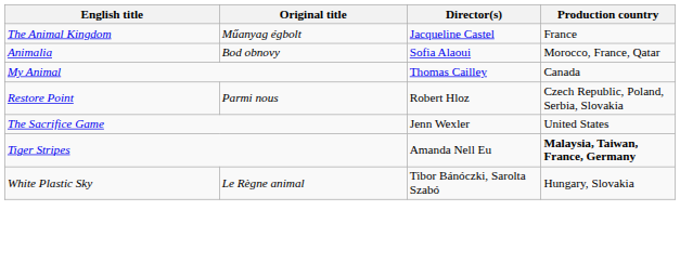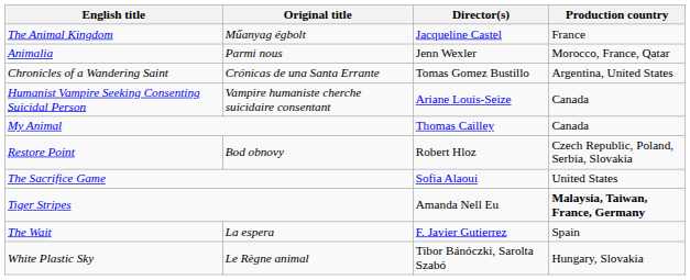 <table class="sortable wikitable" width="100%" cellpadding="5">
 <tr>
 <th scope="col" width="32%">English title</th>
 <th scope="col" width="28%">Original title</th>
 <th scope="col" width="20%">Director(s)</th>
 <th scope="col" width="20%">Production country</th>
 </tr>
 <tr>
 <td><em><a href='#'>The Animal Kingdom</a></em></td>
 <td><em>Műanyag égbolt</em></td>
 <td><a href='#'>Jacqueline Castel</a></td>
 <td>France</td>
 </tr>
 <tr>
 <td><em><a href='#'>Animalia</a></em></td>
-<td><em>Bod obnovy</em></td>
-<td><a href='#'>Sofia Alaoui</a></td>
+<td><em>Parmi nous</em></td>
+<td>Jenn Wexler</td>
 <td>Morocco, France, Qatar</td>
+</tr>
+<tr>
+<td><em>Chronicles of a Wandering Saint</em></td>
+<td><em>Crónicas de una Santa Errante</em></td>
+<td>Tomas Gomez Bustillo</td>
+<td>Argentina, United States</td>
+</tr>
+<tr>
+<td><em><a href='#'>Humanist Vampire Seeking Consenting Suicidal Person</a></em></td>
+<td><em>Vampire humaniste cherche suicidaire consentant</em></td>
+<td><a href='#'>Ariane Louis-Seize</a></td>
+<td>Canada</td>
 </tr>
 <tr>
 <td colspan=2><em><a href='#'>My Animal</a></em></td>
 <td><a href='#'>Thomas Cailley</a></td>
 <td>Canada</td>
 </tr>
 <tr>
 <td><em><a href='#'>Restore Point</a></em></td>
-<td><em>Parmi nous</em></td>
+<td><em>Bod obnovy</em></td>
 <td>Robert Hloz</td>
 <td>Czech Republic, Poland, Serbia, Slovakia</td>
 </tr>
 <tr>
 <td colspan=2><em><a href='#'>The Sacrifice Game</a></em></td>
-<td>Jenn Wexler</td>
+<td><a href='#'>Sofia Alaoui</a></td>
 <td>United States</td>
 </tr>
 <tr>
 <td colspan=2><em><a href='#'>Tiger Stripes</a></em></td>
 <td>Amanda Nell Eu</td>
 <td><strong>Malaysia, Taiwan, France, Germany</strong></td>
 </tr>
 <tr>
+<td><em><a href='#'>The Wait</a></em></td>
+<td><em>La espera</em></td>
+<td><a href='#'>F. Javier Gutierrez</a></td>
+<td>Spain</td>
+</tr>
+<tr>
 <td><em>White Plastic Sky</em></td>
 <td><em>Le Règne animal</em></td>
 <td>Tibor Bánóczki, Sarolta Szabó</td>
 <td>Hungary, Slovakia</td>
 </tr>
 </table>
